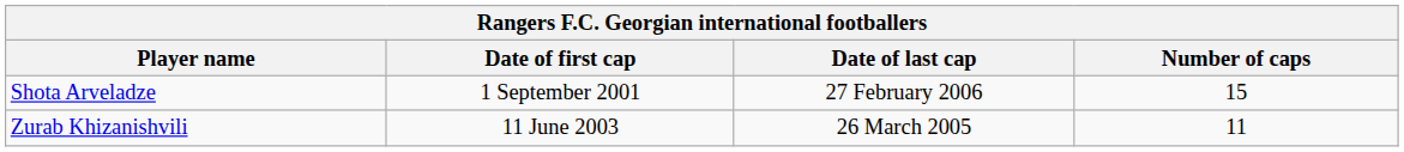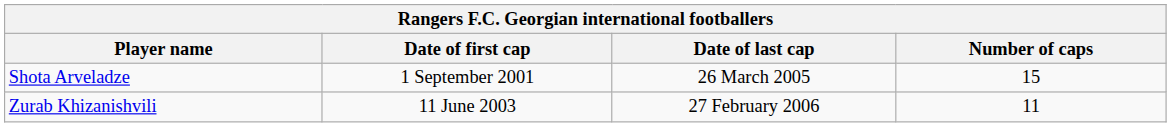 <table class="wikitable plainrowheaders" style="width: 80%;">
 <tr>
 <th colspan=5>Rangers F.C. Georgian international footballers </th>
 </tr>
 <tr>
 <th scope="col">Player name</th>
 <th scope="col">Date of first cap</th>
 <th scope="col">Date of last cap</th>
 <th scope="col">Number of caps</th>
 </tr>
 <tr>
 <td><a href='#'>Shota Arveladze</a></td>
 <td align="center">1 September 2001</td>
-<td align="center">27 February 2006</td>
+<td align="center">26 March 2005</td>
 <td align="center">15</td>
 </tr>
 <tr>
 <td><a href='#'>Zurab Khizanishvili</a></td>
 <td align="center">11 June 2003</td>
-<td align="center">26 March 2005</td>
+<td align="center">27 February 2006</td>
 <td align="center">11</td>
 </tr>
 </table>
